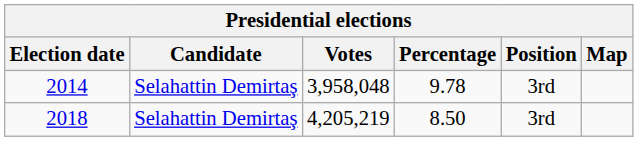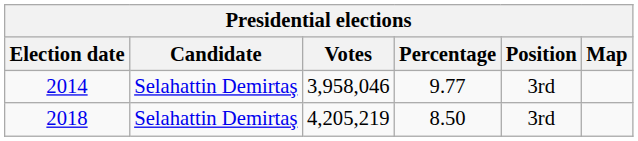 <table class="wikitable" style="text-align:center;">
 <tr>
 <th colspan="6">Presidential elections</th>
 </tr>
 <tr>
 <th>Election date</th>
 <th>Candidate</th>
 <th>Votes</th>
 <th>Percentage</th>
 <th>Position</th>
 <th>Map</th>
 </tr>
 <tr>
 <td><a href='#'>2014</a></td>
 <td><a href='#'>Selahattin Demirtaş</a></td>
-<td>3,958,048</td>
-<td>9.78</td>
+<td>3,958,046</td>
+<td>9.77</td>
 <td>3rd</td>
 <td></td>
 </tr>
 <tr>
 <td><a href='#'>2018</a></td>
 <td><a href='#'>Selahattin Demirtaş</a></td>
 <td>4,205,219</td>
 <td>8.50</td>
 <td>3rd</td>
 <td></td>
 </tr>
 </table>
